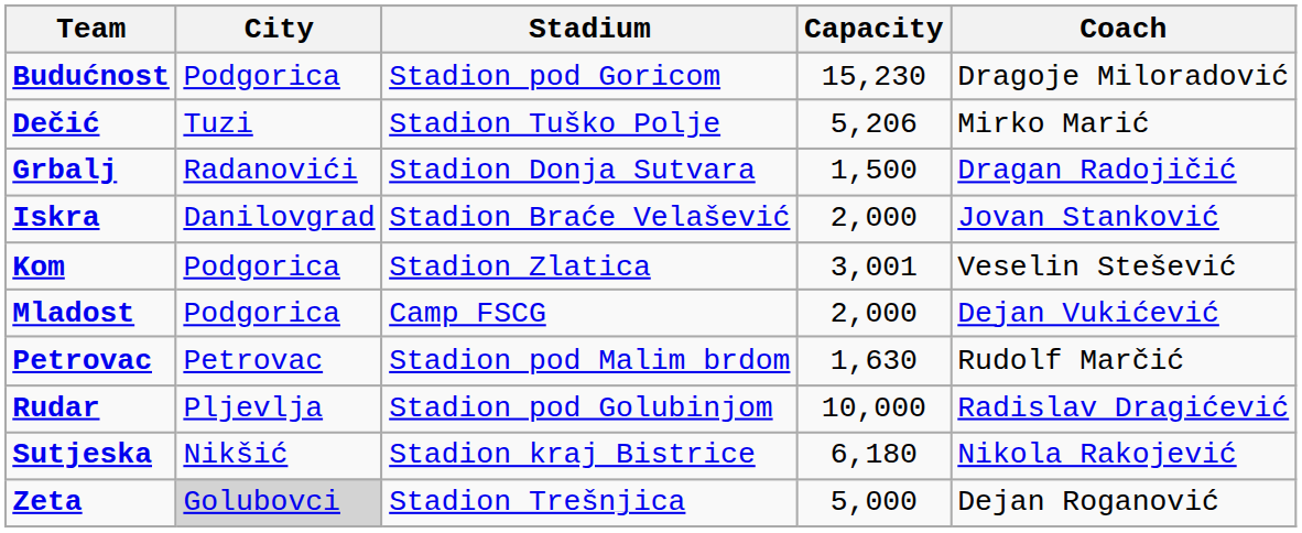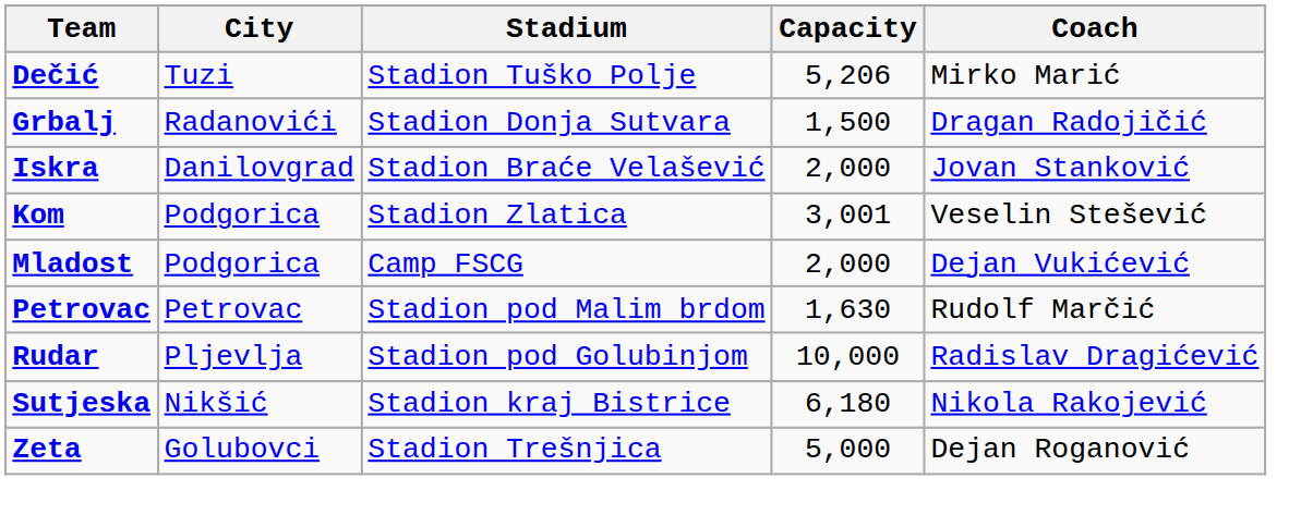 <table class="wikitable sortable">
 <tr>
 </tr>
 <tr>
 <th>Team</th>
 <th>City</th>
 <th>Stadium</th>
 <th>Capacity</th>
 <th>Coach</th>
-</tr>
-<tr>
-<td><strong><a href='#'>Budućnost</a></strong></td>
-<td><a href='#'>Podgorica</a></td>
-<td><a href='#'>Stadion pod Goricom</a></td>
-<td style="text-align:center;">15,230 </td>
-<td> Dragoje Miloradović </td>
 </tr>
 <tr>
 <td><strong><a href='#'>Dečić</a></strong></td>
 <td><a href='#'>Tuzi</a></td>
 <td><a href='#'>Stadion Tuško Polje</a></td>
 <td style="text-align:center;">5,206</td>
 <td> Mirko Marić </td>
 </tr>
 <tr>
 <td><strong><a href='#'>Grbalj</a></strong></td>
 <td><a href='#'>Radanovići</a></td>
 <td><a href='#'>Stadion Donja Sutvara</a></td>
 <td style="text-align:center;">1,500 </td>
 <td> <a href='#'>Dragan Radojičić</a></td>
 </tr>
 <tr>
 <td><strong><a href='#'>Iskra</a></strong></td>
 <td><a href='#'>Danilovgrad</a></td>
 <td><a href='#'>Stadion Braće Velašević</a></td>
 <td style="text-align:center;">2,000</td>
 <td> <a href='#'>Jovan Stanković</a></td>
 </tr>
 <tr>
 <td><strong><a href='#'>Kom</a></strong></td>
 <td><a href='#'>Podgorica</a></td>
 <td><a href='#'>Stadion Zlatica</a></td>
 <td style="text-align:center;">3,001 </td>
 <td> Veselin Stešević </td>
 </tr>
 <tr>
 <td><strong><a href='#'>Mladost</a></strong></td>
 <td><a href='#'>Podgorica</a></td>
 <td><a href='#'>Camp FSCG</a></td>
 <td style="text-align:center;">2,000</td>
 <td> <a href='#'>Dejan Vukićević</a></td>
 </tr>
 <tr>
 <td><strong><a href='#'>Petrovac</a></strong></td>
 <td><a href='#'>Petrovac</a></td>
 <td><a href='#'>Stadion pod Malim brdom</a></td>
 <td style="text-align:center;">1,630 </td>
 <td> Rudolf Marčić </td>
 </tr>
 <tr>
 <td><strong><a href='#'>Rudar</a></strong></td>
 <td><a href='#'>Pljevlja</a></td>
 <td><a href='#'>Stadion pod Golubinjom</a></td>
 <td style="text-align:center;">10,000 </td>
 <td> <a href='#'>Radislav Dragićević</a></td>
 </tr>
 <tr>
 <td><strong><a href='#'>Sutjeska</a></strong></td>
 <td><a href='#'>Nikšić</a></td>
 <td><a href='#'>Stadion kraj Bistrice</a></td>
 <td style="text-align:center;">6,180 </td>
 <td> <a href='#'>Nikola Rakojević</a></td>
 </tr>
 <tr>
 <td><strong><a href='#'>Zeta</a></strong></td>
-<td style="background: lightgrey;"><a href='#'>Golubovci</a></td>
+<td><a href='#'>Golubovci</a></td>
 <td><a href='#'>Stadion Trešnjica</a></td>
 <td style="text-align:center;">5,000 </td>
 <td> Dejan Roganović </td>
 </tr>
 </table>
